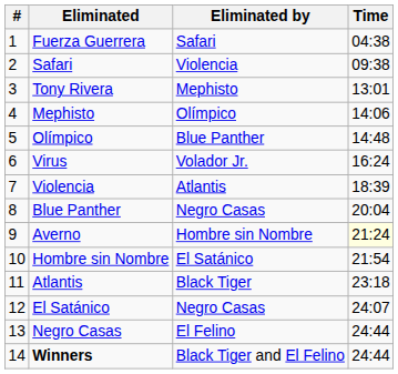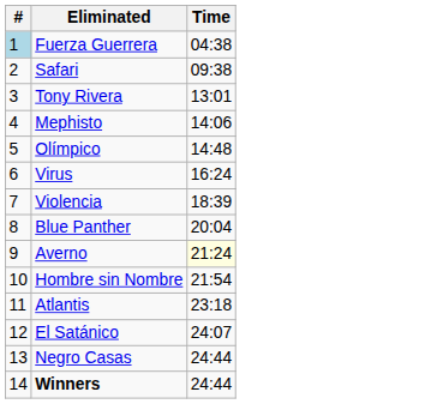 <table class="wikitable sortable">
 <tr>
 <th data-sort-type="number" scope="col">#</th>
 <th scope="col">Eliminated</th>
-<th scope="col">Eliminated by</th>
 <th scope="col">Time</th>
 </tr>
 <tr>
-<td>1</td>
+<td style="background: lightblue;">1</td>
 <td><a href='#'>Fuerza Guerrera</a></td>
-<td><a href='#'>Safari</a></td>
 <td>04:38</td>
 </tr>
 <tr>
 <td>2</td>
 <td><a href='#'>Safari</a></td>
-<td><a href='#'>Violencia</a></td>
 <td>09:38</td>
 </tr>
 <tr>
 <td>3</td>
 <td><a href='#'>Tony Rivera</a></td>
-<td><a href='#'>Mephisto</a></td>
 <td>13:01</td>
 </tr>
 <tr>
 <td>4</td>
 <td><a href='#'>Mephisto</a></td>
-<td><a href='#'>Olímpico</a></td>
 <td>14:06</td>
 </tr>
 <tr>
 <td>5</td>
 <td><a href='#'>Olímpico</a></td>
-<td><a href='#'>Blue Panther</a></td>
 <td>14:48</td>
 </tr>
 <tr>
 <td>6</td>
 <td><a href='#'>Virus</a></td>
-<td><a href='#'>Volador Jr.</a></td>
 <td>16:24</td>
 </tr>
 <tr>
 <td>7</td>
 <td><a href='#'>Violencia</a></td>
-<td><a href='#'>Atlantis</a></td>
 <td>18:39</td>
 </tr>
 <tr>
 <td>8</td>
 <td><a href='#'>Blue Panther</a></td>
-<td><a href='#'>Negro Casas</a></td>
 <td>20:04</td>
 </tr>
 <tr>
 <td>9</td>
 <td><a href='#'>Averno</a></td>
-<td><a href='#'>Hombre sin Nombre</a></td>
 <td style="background: lightyellow;">21:24</td>
 </tr>
 <tr>
 <td>10</td>
 <td><a href='#'>Hombre sin Nombre</a></td>
-<td><a href='#'>El Satánico</a></td>
 <td>21:54</td>
 </tr>
 <tr>
 <td>11</td>
 <td><a href='#'>Atlantis</a></td>
-<td><a href='#'>Black Tiger</a></td>
 <td>23:18</td>
 </tr>
 <tr>
 <td>12</td>
 <td><a href='#'>El Satánico</a></td>
-<td><a href='#'>Negro Casas</a></td>
 <td>24:07</td>
 </tr>
 <tr>
 <td>13</td>
 <td><a href='#'>Negro Casas</a></td>
-<td><a href='#'>El Felino</a></td>
 <td>24:44</td>
 </tr>
 <tr>
 <td>14</td>
 <td><strong>Winners</strong></td>
-<td><a href='#'>Black Tiger</a> and <a href='#'>El Felino</a></td>
 <td>24:44</td>
 </tr>
 </table>
